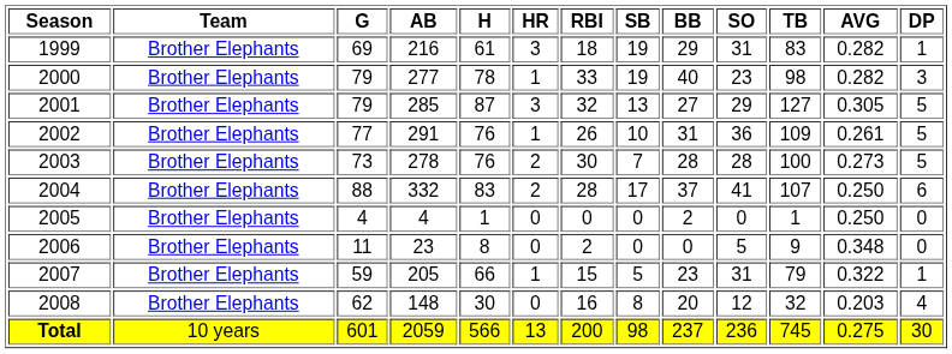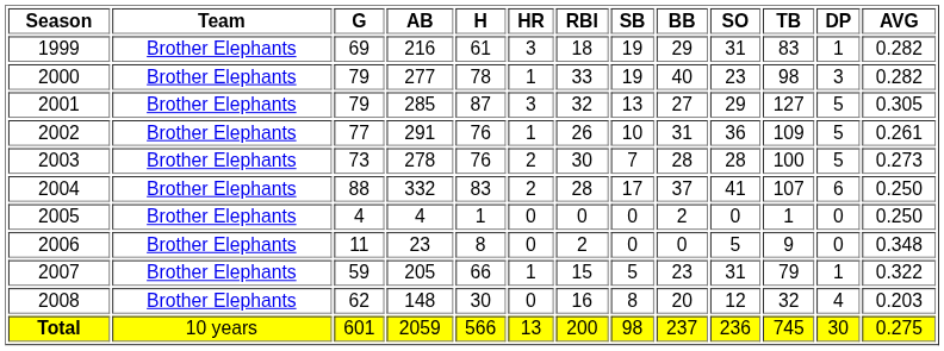 <table Border=1 WIDTH=800PX>
 <tr align=center>
 <th>Season</th>
 <th>Team</th>
 <th>G</th>
 <th>AB</th>
 <th>H</th>
 <th>HR</th>
 <th>RBI</th>
 <th>SB</th>
 <th>BB</th>
 <th>SO</th>
 <th>TB</th>
+<th>DP</th>
 <th>AVG</th>
-<th>DP</th>
 </tr>
 <tr align=center>
 <td>1999</td>
 <td><a href='#'>Brother Elephants</a></td>
 <td>69</td>
 <td>216</td>
 <td>61</td>
 <td>3</td>
 <td>18</td>
 <td>19</td>
 <td>29</td>
 <td>31</td>
 <td>83</td>
+<td>1</td>
 <td>0.282</td>
-<td>1</td>
 </tr>
 <tr align=center>
 <td>2000</td>
 <td><a href='#'>Brother Elephants</a></td>
 <td>79</td>
 <td>277</td>
 <td>78</td>
 <td>1</td>
 <td>33</td>
 <td>19</td>
 <td>40</td>
 <td>23</td>
 <td>98</td>
+<td>3</td>
 <td>0.282</td>
-<td>3</td>
 </tr>
 <tr align=center>
 <td>2001</td>
 <td><a href='#'>Brother Elephants</a></td>
 <td>79</td>
 <td>285</td>
 <td>87</td>
 <td>3</td>
 <td>32</td>
 <td>13</td>
 <td>27</td>
 <td>29</td>
 <td>127</td>
+<td>5</td>
 <td>0.305</td>
-<td>5</td>
 </tr>
 <tr align=center>
 <td>2002</td>
 <td><a href='#'>Brother Elephants</a></td>
 <td>77</td>
 <td>291</td>
 <td>76</td>
 <td>1</td>
 <td>26</td>
 <td>10</td>
 <td>31</td>
 <td>36</td>
 <td>109</td>
+<td>5</td>
 <td>0.261</td>
-<td>5</td>
 </tr>
 <tr align=center>
 <td>2003</td>
 <td><a href='#'>Brother Elephants</a></td>
 <td>73</td>
 <td>278</td>
 <td>76</td>
 <td>2</td>
 <td>30</td>
 <td>7</td>
 <td>28</td>
 <td>28</td>
 <td>100</td>
+<td>5</td>
 <td>0.273</td>
-<td>5</td>
 </tr>
 <tr align=center>
 <td>2004</td>
 <td><a href='#'>Brother Elephants</a></td>
 <td>88</td>
 <td>332</td>
 <td>83</td>
 <td>2</td>
 <td>28</td>
 <td>17</td>
 <td>37</td>
 <td>41</td>
 <td>107</td>
+<td>6</td>
 <td>0.250</td>
-<td>6</td>
 </tr>
 <tr align=center>
 <td>2005</td>
 <td><a href='#'>Brother Elephants</a></td>
 <td>4</td>
 <td>4</td>
 <td>1</td>
 <td>0</td>
 <td>0</td>
 <td>0</td>
 <td>2</td>
 <td>0</td>
 <td>1</td>
+<td>0</td>
 <td>0.250</td>
-<td>0</td>
 </tr>
 <tr align=center>
 <td>2006</td>
 <td><a href='#'>Brother Elephants</a></td>
 <td>11</td>
 <td>23</td>
 <td>8</td>
 <td>0</td>
 <td>2</td>
 <td>0</td>
 <td>0</td>
 <td>5</td>
 <td>9</td>
+<td>0</td>
 <td>0.348</td>
-<td>0</td>
 </tr>
 <tr align=center>
 <td>2007</td>
 <td><a href='#'>Brother Elephants</a></td>
 <td>59</td>
 <td>205</td>
 <td>66</td>
 <td>1</td>
 <td>15</td>
 <td>5</td>
 <td>23</td>
 <td>31</td>
 <td>79</td>
+<td>1</td>
 <td>0.322</td>
-<td>1</td>
 </tr>
 <tr align=center>
 <td>2008</td>
 <td><a href='#'>Brother Elephants</a></td>
 <td>62</td>
 <td>148</td>
 <td>30</td>
 <td>0</td>
 <td>16</td>
 <td>8</td>
 <td>20</td>
 <td>12</td>
 <td>32</td>
+<td>4</td>
 <td>0.203</td>
-<td>4</td>
 </tr>
 <tr align=center style="color:black; background-color:yellow">
 <td><strong>Total</strong></td>
 <td>10 years</td>
 <td>601</td>
 <td>2059</td>
 <td>566</td>
 <td>13</td>
 <td>200</td>
 <td>98</td>
 <td>237</td>
 <td>236</td>
 <td>745</td>
+<td>30</td>
 <td>0.275</td>
-<td>30</td>
 </tr>
 </table>
